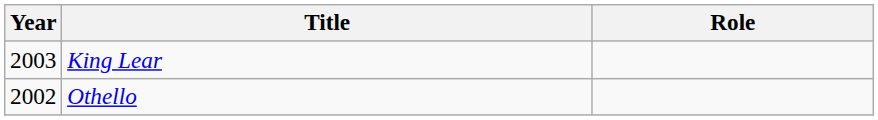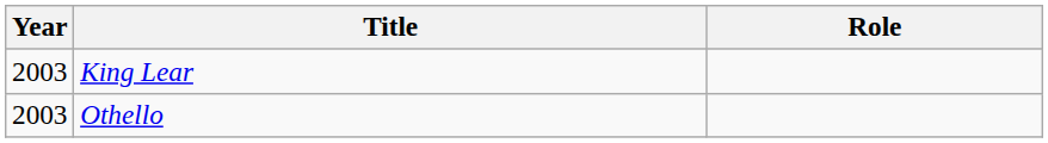 <table class="wikitable" style="width:600px">
 <tr>
 <th width=10>Year</th>
 <th>Title</th>
 <th>Role</th>
 </tr>
 <tr>
 <td>2003</td>
 <td><em><a href='#'>King Lear</a></em></td>
 <td></td>
 </tr>
 <tr>
-<td>2002</td>
+<td>2003</td>
 <td><em><a href='#'>Othello</a></em></td>
 <td></td>
 </tr>
 </table>
